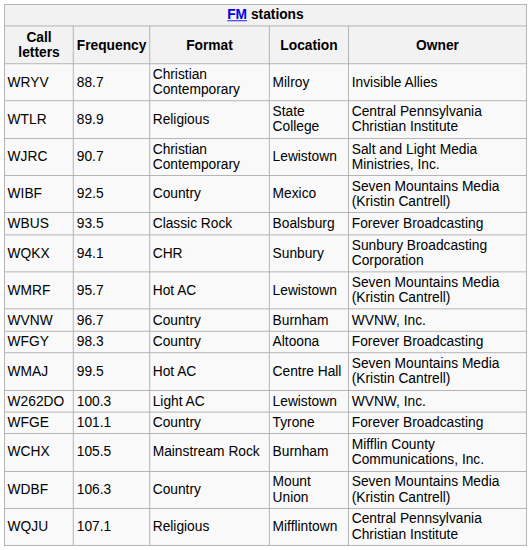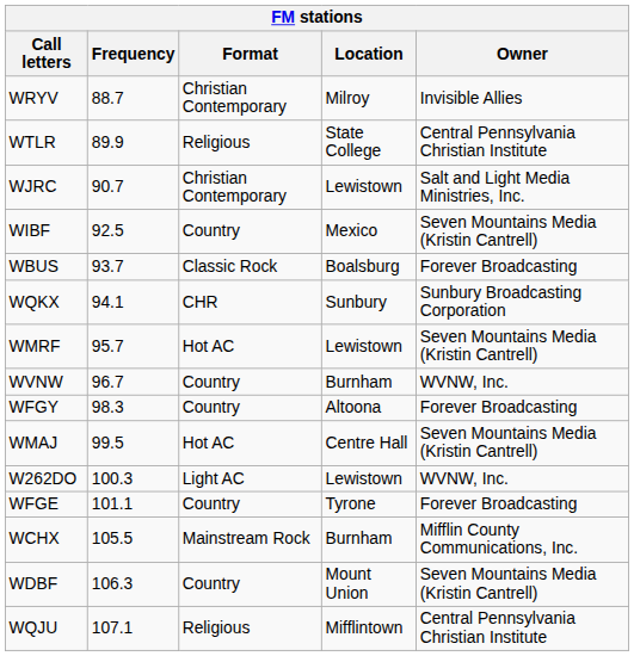 <table class="wikitable">
 <tr>
 <th colspan=5><a href='#'>FM</a> stations</th>
 </tr>
 <tr>
 <th>Call letters</th>
 <th>Frequency</th>
 <th>Format</th>
 <th>Location</th>
 <th>Owner</th>
 </tr>
 <tr>
 <td>WRYV</td>
 <td>88.7</td>
 <td>Christian Contemporary</td>
 <td>Milroy</td>
 <td>Invisible Allies</td>
 </tr>
 <tr>
 <td>WTLR</td>
 <td>89.9</td>
 <td>Religious</td>
 <td>State College</td>
 <td>Central Pennsylvania Christian Institute</td>
 </tr>
 <tr>
 <td>WJRC</td>
 <td>90.7</td>
 <td>Christian Contemporary</td>
 <td>Lewistown</td>
 <td>Salt and Light Media Ministries, Inc.</td>
 </tr>
 <tr>
 <td>WIBF</td>
 <td>92.5</td>
 <td>Country</td>
 <td>Mexico</td>
 <td>Seven Mountains Media (Kristin Cantrell)</td>
 </tr>
 <tr>
 <td>WBUS</td>
-<td>93.5</td>
+<td>93.7</td>
 <td>Classic Rock</td>
 <td>Boalsburg</td>
 <td>Forever Broadcasting</td>
 </tr>
 <tr>
 <td>WQKX</td>
 <td>94.1</td>
 <td>CHR</td>
 <td>Sunbury</td>
 <td>Sunbury Broadcasting Corporation</td>
 </tr>
 <tr>
 <td>WMRF</td>
 <td>95.7</td>
 <td>Hot AC</td>
 <td>Lewistown</td>
 <td>Seven Mountains Media (Kristin Cantrell)</td>
 </tr>
 <tr>
 <td>WVNW</td>
 <td>96.7</td>
 <td>Country</td>
 <td>Burnham</td>
 <td>WVNW, Inc.</td>
 </tr>
 <tr>
 <td>WFGY</td>
 <td>98.3</td>
 <td>Country</td>
 <td>Altoona</td>
 <td>Forever Broadcasting</td>
 </tr>
 <tr>
 <td>WMAJ</td>
 <td>99.5</td>
 <td>Hot AC</td>
 <td>Centre Hall</td>
 <td>Seven Mountains Media (Kristin Cantrell)</td>
 </tr>
 <tr>
 <td>W262DO</td>
 <td>100.3</td>
 <td>Light AC</td>
 <td>Lewistown</td>
 <td>WVNW, Inc.</td>
 </tr>
 <tr>
 <td>WFGE</td>
 <td>101.1</td>
 <td>Country</td>
 <td>Tyrone</td>
 <td>Forever Broadcasting</td>
 </tr>
 <tr>
 <td>WCHX</td>
 <td>105.5</td>
 <td>Mainstream Rock</td>
 <td>Burnham</td>
 <td>Mifflin County Communications, Inc.</td>
 </tr>
 <tr>
 <td>WDBF</td>
 <td>106.3</td>
 <td>Country</td>
 <td>Mount Union</td>
 <td>Seven Mountains Media (Kristin Cantrell)</td>
 </tr>
 <tr>
 <td>WQJU</td>
 <td>107.1</td>
 <td>Religious</td>
 <td>Mifflintown</td>
 <td>Central Pennsylvania Christian Institute</td>
 </tr>
 </table>
